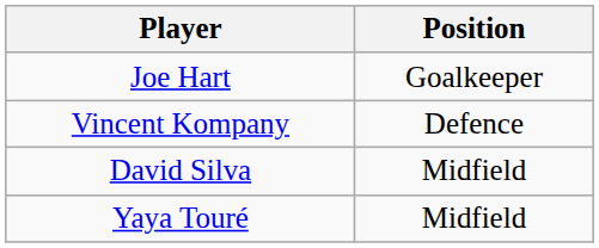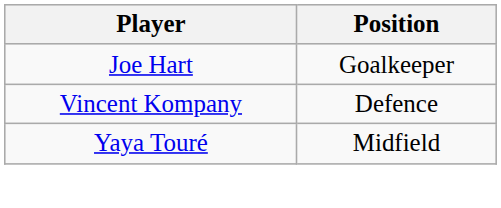 <table class="wikitable">
 <tr>
 <th style="width:180px;">Player</th>
 <th style="width:120px;">Position</th>
 </tr>
 <tr>
 <td style="text-align:center;"> <a href='#'>Joe Hart</a></td>
 <td style="text-align:center;">Goalkeeper</td>
 </tr>
 <tr>
 <td style="text-align:center;"> <a href='#'>Vincent Kompany</a></td>
 <td style="text-align:center;">Defence</td>
 </tr>
 <tr>
-<td style="text-align:center;"> <a href='#'>David Silva</a></td>
-<td style="text-align:center;">Midfield</td>
-</tr>
-<tr>
 <td style="text-align:center;"> <a href='#'>Yaya Touré</a></td>
 <td style="text-align:center;">Midfield</td>
 </tr>
 </table>
